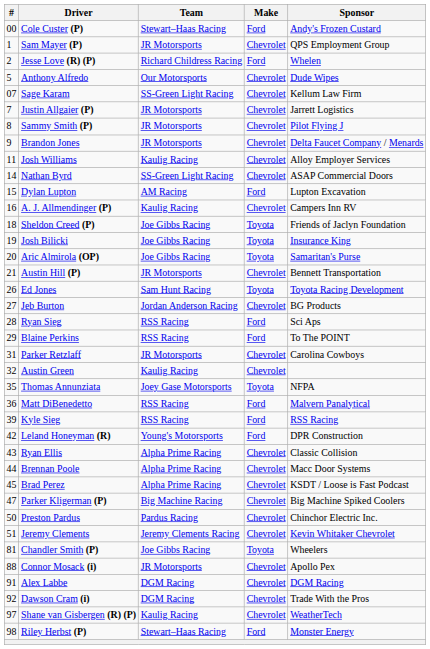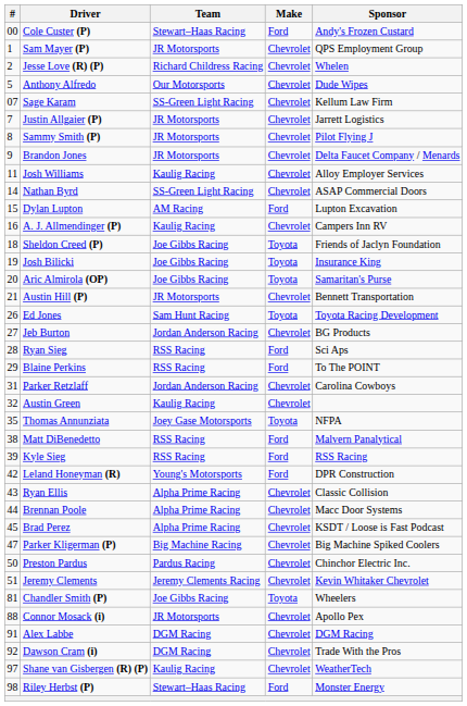 <table class="wikitable" style="font-size:95%">
 <tr>
 <th>#</th>
 <th>Driver</th>
 <th>Team</th>
 <th>Make</th>
 <th>Sponsor</th>
 </tr>
 <tr>
 <td>00</td>
 <td><a href='#'>Cole Custer</a> <strong>(P)</strong></td>
 <td><a href='#'>Stewart–Haas Racing</a></td>
 <td><a href='#'>Ford</a></td>
 <td><a href='#'>Andy's Frozen Custard</a></td>
 </tr>
 <tr>
 <td>1</td>
 <td><a href='#'>Sam Mayer</a> <strong>(P)</strong></td>
 <td><a href='#'>JR Motorsports</a></td>
 <td><a href='#'>Chevrolet</a></td>
 <td>QPS Employment Group</td>
 </tr>
 <tr>
 <td>2</td>
 <td><a href='#'>Jesse Love</a> <strong>(R)</strong> <strong>(P)</strong></td>
 <td nowrap><a href='#'>Richard Childress Racing</a></td>
-<td><a href='#'>Ford</a></td>
+<td><a href='#'>Chevrolet</a></td>
 <td><a href='#'>Whelen</a></td>
 </tr>
 <tr>
 <td>5</td>
 <td><a href='#'>Anthony Alfredo</a></td>
 <td><a href='#'>Our Motorsports</a></td>
 <td><a href='#'>Chevrolet</a></td>
 <td><a href='#'>Dude Wipes</a></td>
 </tr>
 <tr>
 <td>07</td>
 <td><a href='#'>Sage Karam</a></td>
 <td><a href='#'>SS-Green Light Racing</a></td>
 <td><a href='#'>Chevrolet</a></td>
 <td>Kellum Law Firm</td>
 </tr>
 <tr>
 <td>7</td>
 <td><a href='#'>Justin Allgaier</a> <strong>(P)</strong></td>
 <td><a href='#'>JR Motorsports</a></td>
 <td><a href='#'>Chevrolet</a></td>
 <td>Jarrett Logistics</td>
 </tr>
 <tr>
 <td>8</td>
 <td><a href='#'>Sammy Smith</a> <strong>(P)</strong></td>
 <td><a href='#'>JR Motorsports</a></td>
 <td><a href='#'>Chevrolet</a></td>
 <td><a href='#'>Pilot Flying J</a></td>
 </tr>
 <tr>
 <td>9</td>
 <td><a href='#'>Brandon Jones</a></td>
 <td><a href='#'>JR Motorsports</a></td>
 <td><a href='#'>Chevrolet</a></td>
 <td><a href='#'>Delta Faucet Company</a> / <a href='#'>Menards</a></td>
 </tr>
 <tr>
 <td>11</td>
 <td><a href='#'>Josh Williams</a></td>
 <td><a href='#'>Kaulig Racing</a></td>
 <td><a href='#'>Chevrolet</a></td>
 <td>Alloy Employer Services</td>
 </tr>
 <tr>
 <td>14</td>
 <td><a href='#'>Nathan Byrd</a></td>
 <td><a href='#'>SS-Green Light Racing</a></td>
 <td><a href='#'>Chevrolet</a></td>
 <td>ASAP Commercial Doors</td>
 </tr>
 <tr>
 <td>15</td>
 <td><a href='#'>Dylan Lupton</a></td>
 <td><a href='#'>AM Racing</a></td>
 <td><a href='#'>Ford</a></td>
 <td>Lupton Excavation</td>
 </tr>
 <tr>
 <td>16</td>
 <td><a href='#'>A. J. Allmendinger</a> <strong>(P)</strong></td>
 <td><a href='#'>Kaulig Racing</a></td>
 <td><a href='#'>Chevrolet</a></td>
 <td>Campers Inn RV</td>
 </tr>
 <tr>
 <td>18</td>
 <td><a href='#'>Sheldon Creed</a> <strong>(P)</strong></td>
 <td><a href='#'>Joe Gibbs Racing</a></td>
 <td><a href='#'>Toyota</a></td>
 <td>Friends of Jaclyn Foundation</td>
 </tr>
 <tr>
 <td>19</td>
 <td><a href='#'>Josh Bilicki</a></td>
 <td><a href='#'>Joe Gibbs Racing</a></td>
 <td><a href='#'>Toyota</a></td>
 <td><a href='#'>Insurance King</a></td>
 </tr>
 <tr>
 <td>20</td>
 <td><a href='#'>Aric Almirola</a> <strong>(OP)</strong></td>
 <td><a href='#'>Joe Gibbs Racing</a></td>
 <td><a href='#'>Toyota</a></td>
 <td><a href='#'>Samaritan's Purse</a></td>
 </tr>
 <tr>
 <td>21</td>
 <td><a href='#'>Austin Hill</a> <strong>(P)</strong></td>
 <td><a href='#'>JR Motorsports</a></td>
 <td><a href='#'>Chevrolet</a></td>
 <td>Bennett Transportation</td>
 </tr>
 <tr>
 <td>26</td>
 <td><a href='#'>Ed Jones</a></td>
 <td><a href='#'>Sam Hunt Racing</a></td>
 <td><a href='#'>Toyota</a></td>
 <td><a href='#'>Toyota Racing Development</a></td>
 </tr>
 <tr>
 <td>27</td>
 <td><a href='#'>Jeb Burton</a></td>
 <td><a href='#'>Jordan Anderson Racing</a></td>
 <td><a href='#'>Chevrolet</a></td>
 <td>BG Products</td>
 </tr>
 <tr>
 <td>28</td>
 <td><a href='#'>Ryan Sieg</a></td>
 <td><a href='#'>RSS Racing</a></td>
 <td><a href='#'>Ford</a></td>
 <td>Sci Aps</td>
 </tr>
 <tr>
 <td>29</td>
 <td><a href='#'>Blaine Perkins</a></td>
 <td><a href='#'>RSS Racing</a></td>
 <td><a href='#'>Ford</a></td>
 <td>To The POINT</td>
 </tr>
 <tr>
 <td>31</td>
 <td><a href='#'>Parker Retzlaff</a></td>
-<td><a href='#'>JR Motorsports</a></td>
+<td><a href='#'>Jordan Anderson Racing</a></td>
 <td><a href='#'>Chevrolet</a></td>
 <td>Carolina Cowboys</td>
 </tr>
 <tr>
 <td>32</td>
 <td><a href='#'>Austin Green</a></td>
 <td><a href='#'>Kaulig Racing</a></td>
 <td><a href='#'>Chevrolet</a></td>
 <td></td>
 </tr>
 <tr>
 <td>35</td>
 <td><a href='#'>Thomas Annunziata</a></td>
 <td><a href='#'>Joey Gase Motorsports</a></td>
 <td><a href='#'>Toyota</a></td>
 <td>NFPA</td>
 </tr>
 <tr>
-<td>36</td>
+<td>38</td>
 <td><a href='#'>Matt DiBenedetto</a></td>
 <td><a href='#'>RSS Racing</a></td>
 <td><a href='#'>Ford</a></td>
 <td><a href='#'>Malvern Panalytical</a></td>
 </tr>
 <tr>
 <td>39</td>
 <td><a href='#'>Kyle Sieg</a></td>
 <td><a href='#'>RSS Racing</a></td>
 <td><a href='#'>Ford</a></td>
 <td><a href='#'>RSS Racing</a></td>
 </tr>
 <tr>
 <td>42</td>
 <td><a href='#'>Leland Honeyman</a> <strong>(R)</strong></td>
 <td><a href='#'>Young's Motorsports</a></td>
 <td><a href='#'>Ford</a></td>
 <td>DPR Construction</td>
 </tr>
 <tr>
 <td>43</td>
 <td><a href='#'>Ryan Ellis</a></td>
 <td><a href='#'>Alpha Prime Racing</a></td>
 <td><a href='#'>Chevrolet</a></td>
 <td>Classic Collision</td>
 </tr>
 <tr>
 <td>44</td>
 <td><a href='#'>Brennan Poole</a></td>
 <td><a href='#'>Alpha Prime Racing</a></td>
 <td><a href='#'>Chevrolet</a></td>
 <td>Macc Door Systems</td>
 </tr>
 <tr>
 <td>45</td>
 <td><a href='#'>Brad Perez</a></td>
 <td><a href='#'>Alpha Prime Racing</a></td>
 <td><a href='#'>Chevrolet</a></td>
 <td>KSDT / Loose is Fast Podcast</td>
 </tr>
 <tr>
 <td>47</td>
 <td><a href='#'>Parker Kligerman</a> <strong>(P)</strong></td>
 <td><a href='#'>Big Machine Racing</a></td>
 <td><a href='#'>Chevrolet</a></td>
 <td>Big Machine Spiked Coolers</td>
 </tr>
 <tr>
 <td>50</td>
 <td><a href='#'>Preston Pardus</a></td>
 <td><a href='#'>Pardus Racing</a></td>
 <td><a href='#'>Chevrolet</a></td>
 <td>Chinchor Electric Inc.</td>
 </tr>
 <tr>
 <td>51</td>
 <td><a href='#'>Jeremy Clements</a></td>
 <td nowrap><a href='#'>Jeremy Clements Racing</a></td>
 <td><a href='#'>Chevrolet</a></td>
 <td><a href='#'>Kevin Whitaker Chevrolet</a></td>
 </tr>
 <tr>
 <td>81</td>
 <td><a href='#'>Chandler Smith</a> <strong>(P)</strong></td>
 <td><a href='#'>Joe Gibbs Racing</a></td>
 <td><a href='#'>Toyota</a></td>
 <td>Wheelers</td>
 </tr>
 <tr>
 <td>88</td>
 <td><a href='#'>Connor Mosack</a> <strong>(i)</strong></td>
 <td><a href='#'>JR Motorsports</a></td>
 <td><a href='#'>Chevrolet</a></td>
 <td>Apollo Pex</td>
 </tr>
 <tr>
 <td>91</td>
 <td><a href='#'>Alex Labbe</a></td>
 <td><a href='#'>DGM Racing</a></td>
 <td><a href='#'>Chevrolet</a></td>
 <td><a href='#'>DGM Racing</a></td>
 </tr>
 <tr>
 <td>92</td>
 <td><a href='#'>Dawson Cram</a> <strong>(i)</strong></td>
 <td><a href='#'>DGM Racing</a></td>
 <td><a href='#'>Chevrolet</a></td>
 <td>Trade With the Pros</td>
 </tr>
 <tr>
 <td>97</td>
 <td nowrap><a href='#'>Shane van Gisbergen</a> <strong>(R)</strong> <strong>(P)</strong></td>
 <td><a href='#'>Kaulig Racing</a></td>
 <td><a href='#'>Chevrolet</a></td>
 <td><a href='#'>WeatherTech</a></td>
 </tr>
 <tr>
 <td>98</td>
 <td><a href='#'>Riley Herbst</a> <strong>(P)</strong></td>
 <td><a href='#'>Stewart–Haas Racing</a></td>
 <td><a href='#'>Ford</a></td>
 <td><a href='#'>Monster Energy</a></td>
 </tr>
 <tr>
 <th colspan="5"></th>
 </tr>
 </table>
